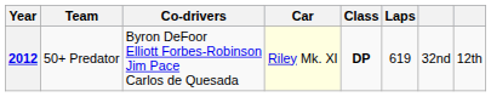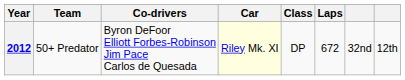 <table class="wikitable" style="text-align:center; font-size:90%;">
 <tr style="background:#ABBBDD;">
 <th>Year</th>
 <th>Team</th>
 <th>Co-drivers</th>
 <th>Car</th>
 <th>Class</th>
 <th>Laps</th>
 <th></th>
 <th></th>
 </tr>
 <tr>
 <th><a href='#'>2012</a></th>
 <td align="left"> 50+ Predator</td>
 <td align="left"> Byron DeFoor<br> <a href='#'>Elliott Forbes-Robinson</a><br> <a href='#'>Jim Pace</a><br> Carlos de Quesada</td>
 <td align="left" style="background: lightyellow;"><a href='#'>Riley</a> Mk. XI</td>
-<td><strong>DP</strong></td>
-<td>619</td>
+<td>DP</td>
+<td>672</td>
 <td>32nd</td>
 <td>12th</td>
 </tr>
 </table>
